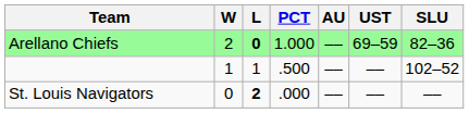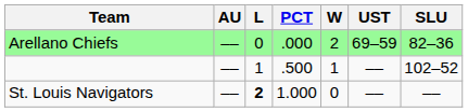 <table class=wikitable style="text-align:center;">
 <tr>
 <th width=200px>Team</th>
-<th width=20px>W</th>
+<th>AU</th>
 <th width=20px>L</th>
 <th width=30px><a href='#'>PCT</a></th>
-<th>AU</th>
+<th width=20px>W</th>
 <th>UST</th>
 <th>SLU</th>
 </tr>
 <tr bgcolor="#98fb98">
 <td align=left> Arellano Chiefs</td>
+<td>––</td>
+<td>0</td>
+<td>.000</td>
 <td>2</td>
-<td><strong>0</strong></td>
-<td>1.000</td>
-<td>––</td>
 <td>69–59</td>
 <td>82–36</td>
 </tr>
 <tr>
 <td align=left></td>
-<td>1</td>
+<td>––</td>
 <td>1</td>
 <td>.500</td>
-<td>––</td>
+<td>1</td>
 <td>––</td>
 <td>102–52</td>
 </tr>
 <tr>
 <td align=left>St. Louis Navigators</td>
+<td>––</td>
+<td><strong>2</strong></td>
+<td>1.000</td>
 <td>0</td>
-<td><strong>2</strong></td>
-<td>.000</td>
-<td>––</td>
 <td>––</td>
 <td>––</td>
 </tr>
 </table>
